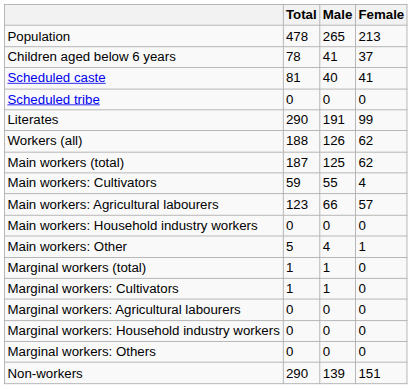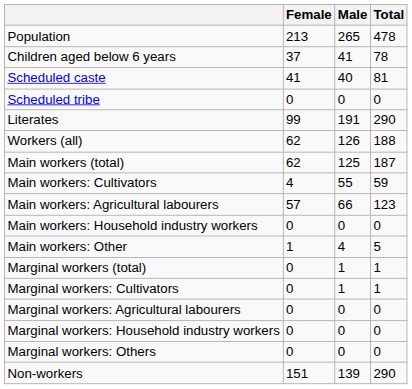 <table class="wikitable sortable">
 <tr>
 <th></th>
+<th>Female</th>
+<th>Male</th>
 <th>Total</th>
-<th>Male</th>
-<th>Female</th>
 </tr>
 <tr>
 <td>Population</td>
+<td>213</td>
+<td>265</td>
 <td>478</td>
-<td>265</td>
-<td>213</td>
 </tr>
 <tr>
 <td>Children aged below 6 years</td>
+<td>37</td>
+<td>41</td>
 <td>78</td>
-<td>41</td>
-<td>37</td>
 </tr>
 <tr>
 <td><a href='#'>Scheduled caste</a></td>
+<td>41</td>
+<td>40</td>
 <td>81</td>
-<td>40</td>
-<td>41</td>
 </tr>
 <tr>
 <td><a href='#'>Scheduled tribe</a></td>
 <td>0</td>
 <td>0</td>
 <td>0</td>
 </tr>
 <tr>
 <td>Literates</td>
+<td>99</td>
+<td>191</td>
 <td>290</td>
-<td>191</td>
-<td>99</td>
 </tr>
 <tr>
 <td>Workers (all)</td>
+<td>62</td>
+<td>126</td>
 <td>188</td>
-<td>126</td>
-<td>62</td>
 </tr>
 <tr>
 <td>Main workers (total)</td>
+<td>62</td>
+<td>125</td>
 <td>187</td>
-<td>125</td>
-<td>62</td>
 </tr>
 <tr>
 <td>Main workers: Cultivators</td>
+<td>4</td>
+<td>55</td>
 <td>59</td>
-<td>55</td>
-<td>4</td>
 </tr>
 <tr>
 <td>Main workers: Agricultural labourers</td>
+<td>57</td>
+<td>66</td>
 <td>123</td>
-<td>66</td>
-<td>57</td>
 </tr>
 <tr>
 <td>Main workers: Household industry workers</td>
 <td>0</td>
 <td>0</td>
 <td>0</td>
 </tr>
 <tr>
 <td>Main workers: Other</td>
+<td>1</td>
+<td>4</td>
 <td>5</td>
-<td>4</td>
+</tr>
+<tr>
+<td>Marginal workers (total)</td>
+<td>0</td>
+<td>1</td>
 <td>1</td>
 </tr>
 <tr>
-<td>Marginal workers (total)</td>
+<td>Marginal workers: Cultivators</td>
+<td>0</td>
 <td>1</td>
 <td>1</td>
-<td>0</td>
-</tr>
-<tr>
-<td>Marginal workers: Cultivators</td>
-<td>1</td>
-<td>1</td>
-<td>0</td>
 </tr>
 <tr>
 <td>Marginal workers: Agricultural labourers</td>
 <td>0</td>
 <td>0</td>
 <td>0</td>
 </tr>
 <tr>
 <td>Marginal workers: Household industry workers</td>
 <td>0</td>
 <td>0</td>
 <td>0</td>
 </tr>
 <tr>
 <td>Marginal workers: Others</td>
 <td>0</td>
 <td>0</td>
 <td>0</td>
 </tr>
 <tr>
 <td>Non-workers</td>
+<td>151</td>
+<td>139</td>
 <td>290</td>
-<td>139</td>
-<td>151</td>
 </tr>
 </table>
